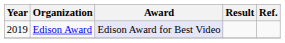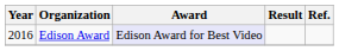 <table class="wikitable">
 <tr>
 <th>Year</th>
 <th>Organization</th>
 <th>Award</th>
 <th>Result</th>
 <th>Ref.</th>
 </tr>
 <tr>
-<td>2019</td>
+<td>2016</td>
 <td><a href='#'>Edison Award</a></td>
 <td style="background: lavender;">Edison Award for Best Video</td>
 <td></td>
 <td style="text-align:center;"></td>
 </tr>
 <tr>
 </tr>
 </table>
